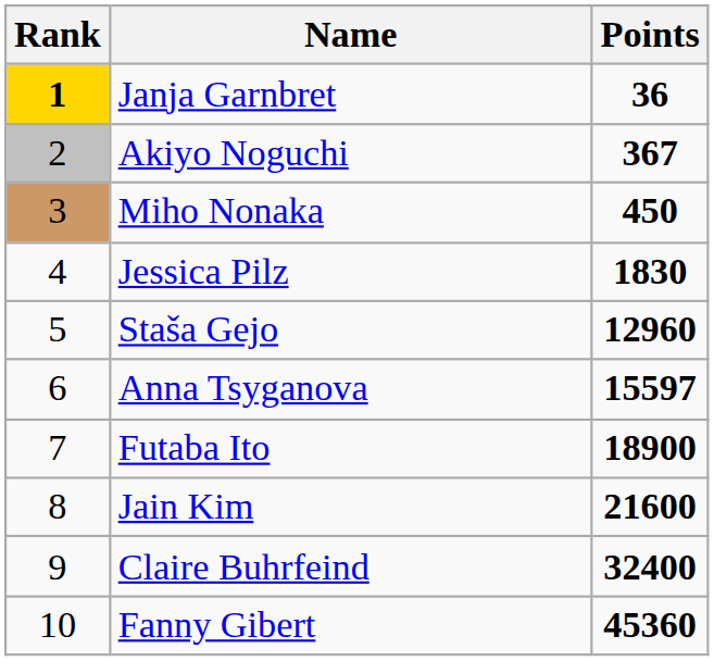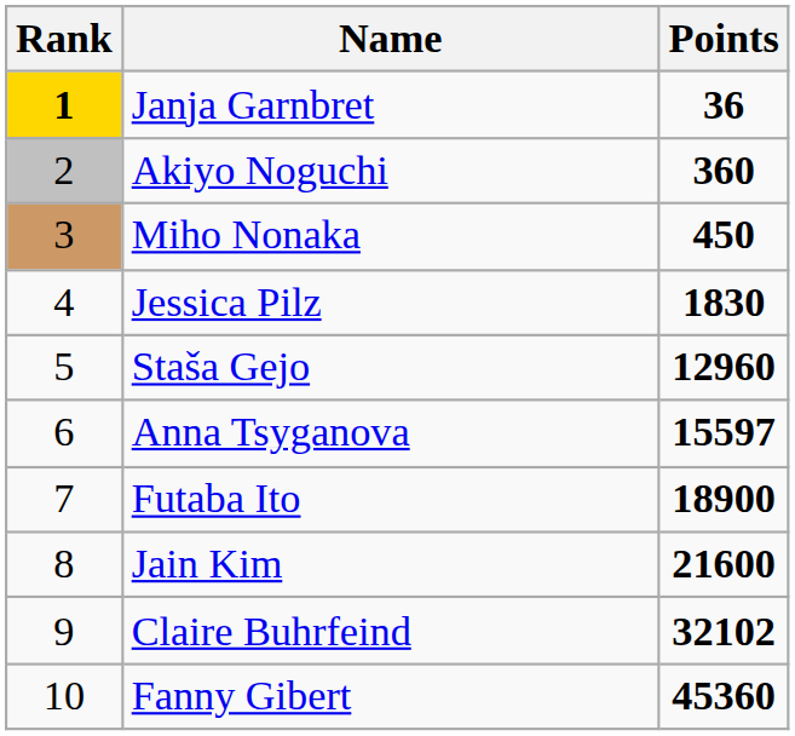 <table class="wikitable" style="text-align:center">
 <tr>
 <th>Rank</th>
 <th width="200">Name</th>
 <th data-sort-type="number">Points</th>
 </tr>
 <tr>
 <td style="background: gold"><strong>1</strong></td>
 <td align="left"> <a href='#'>Janja Garnbret</a></td>
 <td><strong>36</strong></td>
 </tr>
 <tr>
 <td style="background: silver">2</td>
 <td align="left"> <a href='#'>Akiyo Noguchi</a></td>
-<td><strong>367</strong></td>
+<td><strong>360</strong></td>
 </tr>
 <tr>
 <td style="background: #cc9966">3</td>
 <td align="left"> <a href='#'>Miho Nonaka</a></td>
 <td><strong>450</strong></td>
 </tr>
 <tr>
 <td>4</td>
 <td align="left"> <a href='#'>Jessica Pilz</a></td>
 <td><strong>1830</strong></td>
 </tr>
 <tr>
 <td>5</td>
 <td align="left"> <a href='#'>Staša Gejo</a></td>
 <td><strong>12960</strong></td>
 </tr>
 <tr>
 <td>6</td>
 <td align="left"> <a href='#'>Anna Tsyganova</a></td>
 <td><strong>15597</strong></td>
 </tr>
 <tr>
 <td>7</td>
 <td align="left"> <a href='#'>Futaba Ito</a></td>
 <td><strong>18900</strong></td>
 </tr>
 <tr>
 <td>8</td>
 <td align="left"> <a href='#'>Jain Kim</a></td>
 <td><strong>21600</strong></td>
 </tr>
 <tr>
 <td>9</td>
 <td align="left"> <a href='#'>Claire Buhrfeind</a></td>
-<td><strong>32400</strong></td>
+<td><strong>32102</strong></td>
 </tr>
 <tr>
 <td>10</td>
 <td align="left"> <a href='#'>Fanny Gibert</a></td>
 <td><strong>45360</strong></td>
 </tr>
 </table>
